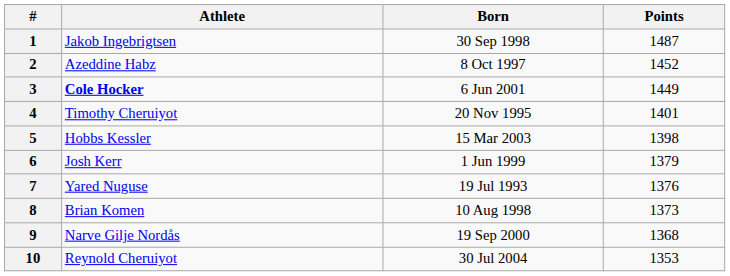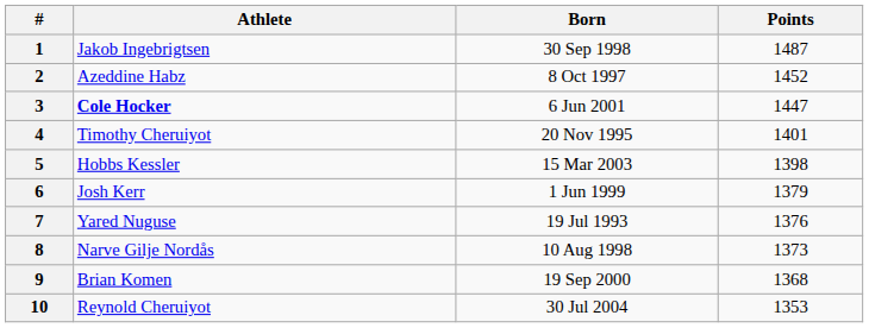 <table class="wikitable" width=80% style="font-size:90%; text-align:center;">
 <tr>
 <th>#</th>
 <th>Athlete</th>
 <th>Born</th>
 <th>Points</th>
 </tr>
 <tr>
 <th>1</th>
 <td align=left> <a href='#'>Jakob Ingebrigtsen</a></td>
 <td>30 Sep 1998</td>
 <td>1487</td>
 </tr>
 <tr>
 <th>2</th>
 <td align=left> <a href='#'>Azeddine Habz</a></td>
 <td>8 Oct 1997</td>
 <td>1452</td>
 </tr>
 <tr>
 <th>3</th>
 <td align=left><strong> <a href='#'>Cole Hocker</a></strong></td>
 <td>6 Jun 2001</td>
-<td>1449</td>
+<td>1447</td>
 </tr>
 <tr>
 <th>4</th>
 <td align=left> <a href='#'>Timothy Cheruiyot</a></td>
 <td>20 Nov 1995</td>
 <td>1401</td>
 </tr>
 <tr>
 <th>5</th>
 <td align=left> <a href='#'>Hobbs Kessler</a></td>
 <td>15 Mar 2003</td>
 <td>1398</td>
 </tr>
 <tr>
 <th>6</th>
 <td align=left> <a href='#'>Josh Kerr</a></td>
 <td>1 Jun 1999</td>
 <td>1379</td>
 </tr>
 <tr>
 <th>7</th>
 <td align=left> <a href='#'>Yared Nuguse</a></td>
 <td>19 Jul 1993</td>
 <td>1376</td>
 </tr>
 <tr>
 <th>8</th>
-<td align=left> <a href='#'>Brian Komen</a></td>
+<td align=left> <a href='#'>Narve Gilje Nordås</a></td>
 <td>10 Aug 1998</td>
 <td>1373</td>
 </tr>
 <tr>
 <th>9</th>
-<td align=left> <a href='#'>Narve Gilje Nordås</a></td>
+<td align=left> <a href='#'>Brian Komen</a></td>
 <td>19 Sep 2000</td>
 <td>1368</td>
 </tr>
 <tr>
 <th>10</th>
 <td align=left> <a href='#'>Reynold Cheruiyot</a></td>
 <td>30 Jul 2004</td>
 <td>1353</td>
 </tr>
 </table>
